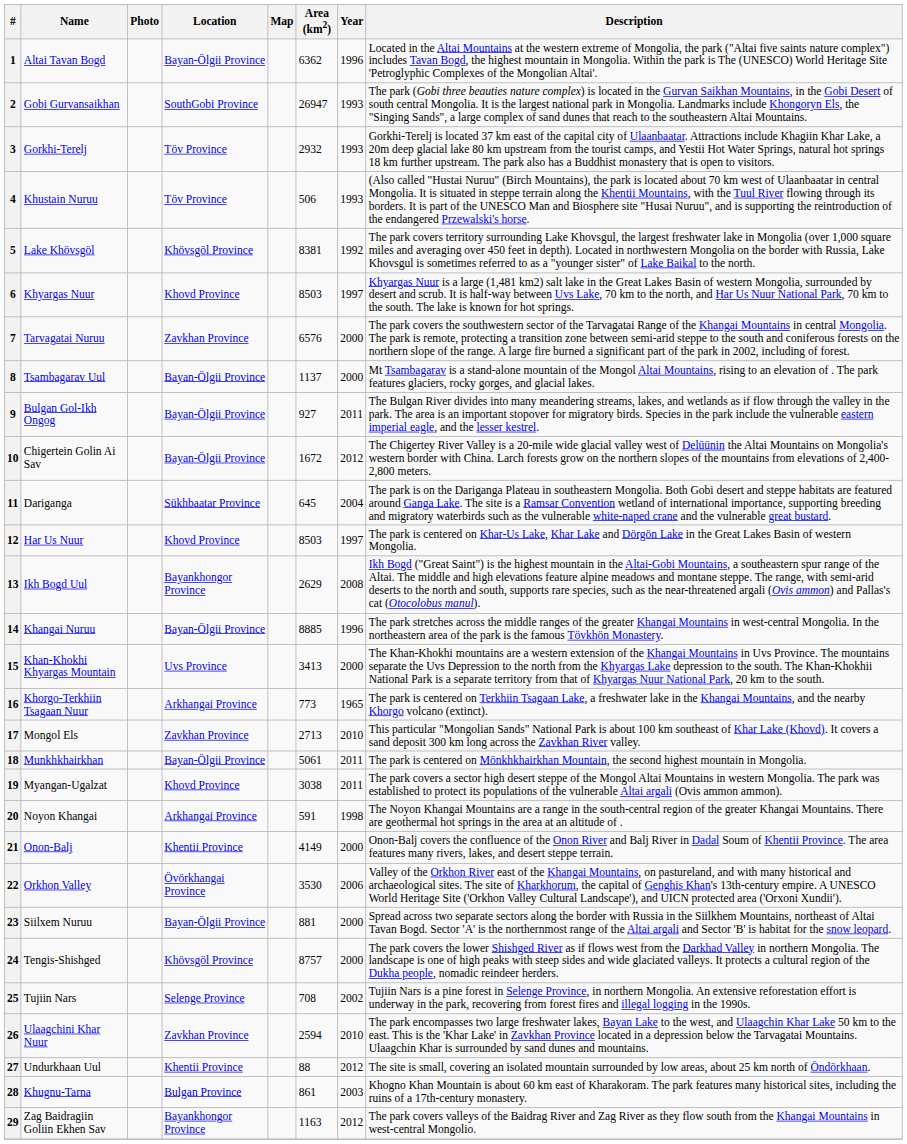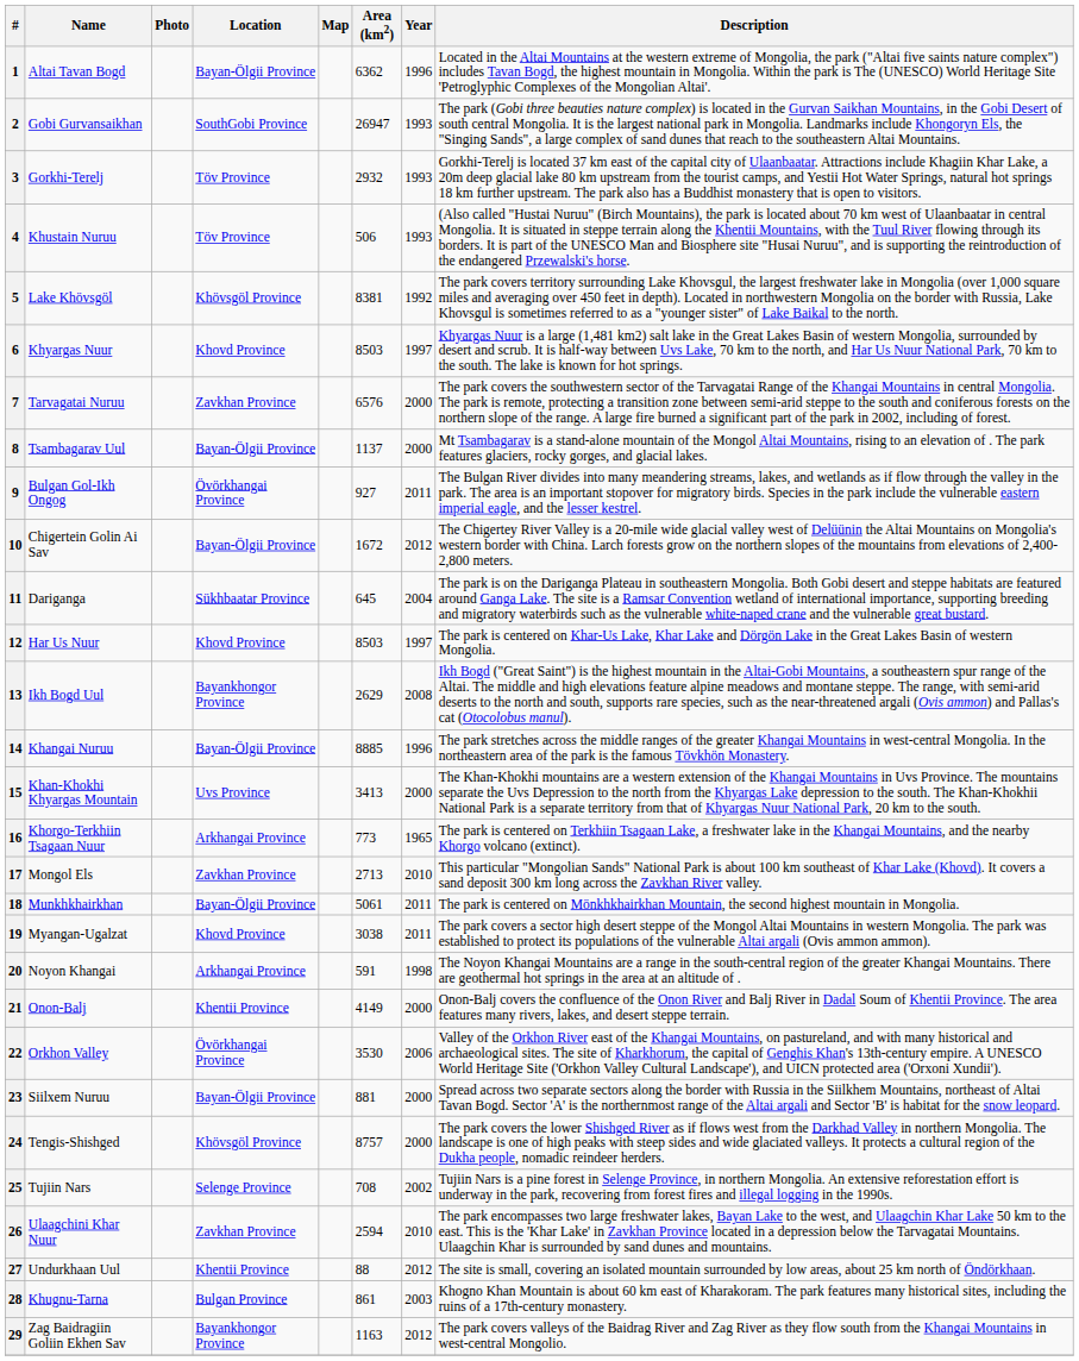 <table class="wikitable sortable plainrowheaders">
 <tr>
 <th scope="col">#</th>
 <th scope="col">Name</th>
 <th scope="col" class="unsortable">Photo</th>
 <th width=140pt>Location</th>
 <th scope="col">Map</th>
 <th scope="col">Area (km<sup>2</sup>)</th>
 <th scope="col">Year</th>
 <th scope="col">Description</th>
 </tr>
 <tr>
 <th scope="row">1</th>
 <td><a href='#'>Altai Tavan Bogd</a></td>
 <td></td>
 <td><a href='#'>Bayan-Ölgii Province</a><br></td>
 <td></td>
 <td>6362</td>
 <td>1996</td>
 <td>Located in the <a href='#'>Altai Mountains</a> at the western extreme of Mongolia, the park ("Altai five saints nature complex") includes <a href='#'>Tavan Bogd</a>, the highest mountain in Mongolia.  Within the park is The (UNESCO) World Heritage Site 'Petroglyphic Complexes of the Mongolian Altai'.</td>
 </tr>
 <tr>
 <th scope="row">2</th>
 <td><a href='#'>Gobi Gurvansaikhan</a></td>
 <td></td>
 <td><a href='#'>SouthGobi Province</a><br></td>
 <td></td>
 <td>26947</td>
 <td>1993</td>
 <td>The park (<em>Gobi three beauties nature complex</em>) is located in the <a href='#'>Gurvan Saikhan Mountains</a>, in the <a href='#'>Gobi Desert</a> of south central Mongolia. It is the largest national park in Mongolia. Landmarks include <a href='#'>Khongoryn Els</a>, the "Singing Sands", a large complex of sand dunes that reach to the southeastern Altai Mountains.</td>
 </tr>
 <tr>
 <th scope="row">3</th>
 <td><a href='#'>Gorkhi-Terelj</a></td>
 <td></td>
 <td><a href='#'>Töv Province</a><br></td>
 <td></td>
 <td>2932</td>
 <td>1993</td>
 <td>Gorkhi-Terelj is located 37 km east of the capital city of <a href='#'>Ulaanbaatar</a>. Attractions include Khagiin Khar Lake, a 20m deep glacial lake 80 km upstream from the tourist camps, and Yestii Hot Water Springs, natural hot springs 18 km further upstream. The park also has a Buddhist monastery that is open to visitors.</td>
 </tr>
 <tr>
 <th scope="row">4</th>
 <td><a href='#'>Khustain Nuruu</a></td>
 <td></td>
 <td><a href='#'>Töv Province</a><br></td>
 <td></td>
 <td>506</td>
 <td>1993</td>
 <td>(Also called "Hustai Nuruu" (Birch Mountains), the park is located about 70 km west of Ulaanbaatar in central Mongolia. It is situated in steppe terrain along the <a href='#'>Khentii Mountains</a>, with the <a href='#'>Tuul River</a> flowing through its borders. It is part of the UNESCO Man and Biosphere site "Husai Nuruu", and is supporting the reintroduction of the endangered <a href='#'>Przewalski's horse</a>.</td>
 </tr>
 <tr>
 <th scope="row">5</th>
 <td><a href='#'>Lake Khövsgöl</a></td>
 <td></td>
 <td><a href='#'>Khövsgöl Province</a><br></td>
 <td></td>
 <td>8381</td>
 <td>1992</td>
 <td>The park covers territory surrounding Lake Khovsgul, the largest freshwater lake in Mongolia (over 1,000 square miles and averaging over 450 feet in depth). Located in northwestern Mongolia on the border with Russia, Lake Khovsgul is sometimes referred to as a "younger sister" of <a href='#'>Lake Baikal</a> to the north.</td>
 </tr>
 <tr>
 <th scope="row">6</th>
 <td><a href='#'>Khyargas Nuur</a></td>
 <td></td>
 <td><a href='#'>Khovd Province</a><br></td>
 <td></td>
 <td>8503</td>
 <td>1997</td>
 <td><a href='#'>Khyargas Nuur</a> is a large (1,481 km2) salt lake in the Great Lakes Basin of western Mongolia, surrounded by desert and scrub. It is half-way between <a href='#'>Uvs Lake</a>, 70 km to the north, and <a href='#'>Har Us Nuur National Park</a>, 70 km to the south. The lake is known for hot springs.</td>
 </tr>
 <tr>
 <th scope="row">7</th>
 <td><a href='#'>Tarvagatai Nuruu</a></td>
 <td></td>
 <td><a href='#'>Zavkhan Province</a><br></td>
 <td></td>
 <td>6576</td>
 <td>2000</td>
 <td>The park covers the southwestern sector of the Tarvagatai Range of the <a href='#'>Khangai Mountains</a> in central <a href='#'>Mongolia</a>. The park is remote, protecting a transition zone between semi-arid steppe to the south and coniferous forests on the northern slope of the range. A large fire burned a significant part of the park in 2002, including  of forest.</td>
 </tr>
 <tr>
 <th scope="row">8</th>
 <td><a href='#'>Tsambagarav Uul</a></td>
 <td></td>
 <td><a href='#'>Bayan-Ölgii Province</a><br></td>
 <td></td>
 <td>1137</td>
 <td>2000</td>
 <td>Mt <a href='#'>Tsambagarav</a> is a stand-alone mountain of the Mongol <a href='#'>Altai Mountains</a>, rising to an elevation of . The park features glaciers, rocky gorges, and glacial lakes.</td>
 </tr>
 <tr>
 <th scope="row">9</th>
 <td><a href='#'>Bulgan Gol-Ikh Ongog</a></td>
 <td></td>
-<td><a href='#'>Bayan-Ölgii Province</a><br></td>
+<td><a href='#'>Övörkhangai Province</a><br></td>
 <td></td>
 <td>927</td>
 <td>2011</td>
 <td>The Bulgan River divides into many meandering streams, lakes, and wetlands as if flow through the valley in the park. The area is an important stopover for migratory birds. Species in the park include the vulnerable <a href='#'>eastern imperial eagle</a>, and the <a href='#'>lesser kestrel</a>.</td>
 </tr>
 <tr>
 <th scope="row">10</th>
 <td>Chigertein Golin Ai Sav</td>
 <td></td>
 <td><a href='#'>Bayan-Ölgii Province</a><br></td>
 <td></td>
 <td>1672</td>
 <td>2012</td>
 <td>The Chigertey River Valley is a 20-mile wide glacial valley west of <a href='#'>Delüünin</a> the Altai Mountains on Mongolia's western border with China. Larch forests grow on the northern slopes of the mountains from elevations of 2,400-2,800 meters.</td>
 </tr>
 <tr>
 <th scope="row">11</th>
 <td>Dariganga</td>
 <td></td>
 <td><a href='#'>Sükhbaatar Province</a><br></td>
 <td></td>
 <td>645</td>
 <td>2004</td>
 <td>The park is on the Dariganga Plateau in southeastern Mongolia. Both Gobi desert and steppe habitats are featured around <a href='#'>Ganga Lake</a>. The site is a <a href='#'>Ramsar Convention</a> wetland of international importance, supporting breeding and migratory waterbirds such as the vulnerable <a href='#'>white-naped crane</a> and the vulnerable <a href='#'>great bustard</a>.</td>
 </tr>
 <tr>
 <th scope="row">12</th>
 <td><a href='#'>Har Us Nuur</a></td>
 <td></td>
 <td><a href='#'>Khovd Province</a><br></td>
 <td></td>
 <td>8503</td>
 <td>1997</td>
 <td>The park is centered on <a href='#'>Khar-Us Lake</a>, <a href='#'>Khar Lake</a> and <a href='#'>Dörgön Lake</a> in the Great Lakes Basin of western Mongolia.</td>
 </tr>
 <tr>
 <th scope="row">13</th>
 <td><a href='#'>Ikh Bogd Uul</a></td>
 <td></td>
 <td><a href='#'>Bayankhongor Province</a><br></td>
 <td></td>
 <td>2629</td>
 <td>2008</td>
 <td><a href='#'>Ikh Bogd</a> ("Great Saint") is the highest mountain in the <a href='#'>Altai-Gobi Mountains</a>, a southeastern spur range of the Altai. The middle and high elevations feature alpine meadows and montane steppe. The range, with semi-arid deserts to the north and south, supports rare species, such as the near-threatened argali (<em><a href='#'>Ovis ammon</a></em>) and Pallas's cat (<em><a href='#'>Otocolobus manul</a></em>).</td>
 </tr>
 <tr>
 <th scope="row">14</th>
 <td><a href='#'>Khangai Nuruu</a></td>
 <td></td>
 <td><a href='#'>Bayan-Ölgii Province</a><br></td>
 <td></td>
 <td>8885</td>
 <td>1996</td>
 <td>The park stretches across the middle ranges of the greater <a href='#'>Khangai Mountains</a> in west-central Mongolia. In the northeastern area of the park is the famous <a href='#'>Tövkhön Monastery</a>.</td>
 </tr>
 <tr>
 <th scope="row">15</th>
 <td><a href='#'>Khan-Khokhi Khyargas Mountain</a></td>
 <td></td>
 <td><a href='#'>Uvs Province</a><br></td>
 <td></td>
 <td>3413</td>
 <td>2000</td>
 <td>The Khan-Khokhi mountains are a western extension of the <a href='#'>Khangai Mountains</a> in Uvs Province. The mountains separate the Uvs Depression to the north from the <a href='#'>Khyargas Lake</a> depression to the south. The Khan-Khokhii National Park is a separate territory from that of <a href='#'>Khyargas Nuur National Park</a>, 20 km to the south.</td>
 </tr>
 <tr>
 <th scope="row">16</th>
 <td><a href='#'>Khorgo-Terkhiin Tsagaan Nuur</a></td>
 <td></td>
 <td><a href='#'>Arkhangai Province</a><br></td>
 <td></td>
 <td>773</td>
 <td>1965</td>
 <td>The park is centered on <a href='#'>Terkhiin Tsagaan Lake</a>, a freshwater lake in the <a href='#'>Khangai Mountains</a>, and the nearby <a href='#'>Khorgo</a> volcano (extinct).</td>
 </tr>
 <tr>
 <th scope="row">17</th>
 <td>Mongol Els</td>
 <td></td>
 <td><a href='#'>Zavkhan Province</a><br></td>
 <td></td>
 <td>2713</td>
 <td>2010</td>
 <td>This particular "Mongolian Sands" National Park is about 100 km southeast of <a href='#'>Khar Lake (Khovd)</a>. It covers a sand deposit 300 km long across the <a href='#'>Zavkhan River</a> valley.<br></td>
 </tr>
 <tr>
 <th scope="row">18</th>
 <td><a href='#'>Munkhkhairkhan</a></td>
 <td></td>
 <td><a href='#'>Bayan-Ölgii Province</a><br></td>
 <td></td>
 <td>5061</td>
 <td>2011</td>
 <td>The park is centered on <a href='#'>Mönkhkhairkhan Mountain</a>, the second highest mountain in Mongolia.</td>
 </tr>
 <tr>
 <th scope="row">19</th>
 <td>Myangan-Ugalzat</td>
 <td></td>
 <td><a href='#'>Khovd Province</a><br></td>
 <td></td>
 <td>3038</td>
 <td>2011</td>
 <td>The park covers a sector high desert steppe of the Mongol Altai Mountains in western Mongolia. The park was established to protect its populations of the vulnerable <a href='#'>Altai argali</a> (Ovis ammon ammon).</td>
 </tr>
 <tr>
 <th scope="row">20</th>
 <td>Noyon Khangai</td>
 <td></td>
 <td><a href='#'>Arkhangai Province</a><br></td>
 <td></td>
 <td>591</td>
 <td>1998</td>
 <td>The Noyon Khangai Mountains are a range in the south-central region of the greater Khangai Mountains. There are geothermal hot springs in the area at an altitude of .</td>
 </tr>
 <tr>
 <th scope="row">21</th>
 <td><a href='#'>Onon-Balj</a></td>
 <td></td>
 <td><a href='#'>Khentii Province</a><br></td>
 <td></td>
 <td>4149</td>
 <td>2000</td>
 <td>Onon-Balj covers the confluence of the <a href='#'>Onon River</a> and Balj River in <a href='#'>Dadal</a> Soum of <a href='#'>Khentii Province</a>. The area features many rivers, lakes, and desert steppe terrain.</td>
 </tr>
 <tr>
 <th scope="row">22</th>
 <td><a href='#'>Orkhon Valley</a></td>
 <td></td>
 <td><a href='#'>Övörkhangai Province</a><br></td>
 <td></td>
 <td>3530</td>
 <td>2006</td>
 <td>Valley of the <a href='#'>Orkhon River</a> east of the <a href='#'>Khangai Mountains</a>, on pastureland, and with many historical and archaeological sites.  The site of <a href='#'>Kharkhorum</a>, the capital of <a href='#'>Genghis Khan</a>'s 13th-century empire.  A UNESCO World Heritage Site ('Orkhon Valley Cultural Landscape'), and UICN protected area ('Orxoni Xundii').</td>
 </tr>
 <tr>
 <th scope="row">23</th>
 <td>Siilxem Nuruu</td>
 <td></td>
 <td><a href='#'>Bayan-Ölgii Province</a><br></td>
 <td></td>
 <td>881</td>
 <td>2000</td>
 <td>Spread across two separate sectors along the border with Russia in the Siilkhem Mountains, northeast of Altai Tavan Bogd. Sector 'A' is the northernmost range of the <a href='#'>Altai argali</a> and Sector 'B' is habitat for the <a href='#'>snow leopard</a>.</td>
 </tr>
 <tr>
 <th scope="row">24</th>
 <td>Tengis-Shishged</td>
 <td></td>
 <td><a href='#'>Khövsgöl Province</a><br></td>
 <td></td>
 <td>8757</td>
 <td>2000</td>
 <td>The park covers the lower <a href='#'>Shishged River</a> as if flows west from the <a href='#'>Darkhad Valley</a> in northern Mongolia. The landscape is one of high peaks with steep sides and wide glaciated valleys. It protects a cultural region of the <a href='#'>Dukha people</a>, nomadic reindeer herders.</td>
 </tr>
 <tr>
 <th scope="row">25</th>
 <td>Tujiin Nars</td>
 <td></td>
 <td><a href='#'>Selenge Province</a><br></td>
 <td></td>
 <td>708</td>
 <td>2002</td>
 <td>Tujiin Nars is a pine forest in <a href='#'>Selenge Province</a>, in northern Mongolia. An extensive reforestation effort is underway in the park, recovering from forest fires and <a href='#'>illegal logging</a> in the 1990s.</td>
 </tr>
 <tr>
 <th scope="row">26</th>
 <td><a href='#'>Ulaagchini Khar Nuur</a></td>
 <td></td>
 <td><a href='#'>Zavkhan Province</a><br></td>
 <td></td>
 <td>2594</td>
 <td>2010</td>
 <td>The park encompasses two large freshwater lakes, <a href='#'>Bayan Lake</a> to the west, and <a href='#'>Ulaagchin Khar Lake</a> 50 km to the east. This is the 'Khar Lake' in <a href='#'>Zavkhan Province</a> located in a depression below the Tarvagatai Mountains. Ulaagchin Khar is surrounded by sand dunes and mountains.</td>
 </tr>
 <tr>
 <th scope="row">27</th>
 <td>Undurkhaan Uul</td>
 <td></td>
 <td><a href='#'>Khentii Province</a><br></td>
 <td></td>
 <td>88</td>
 <td>2012</td>
 <td>The site is small, covering an isolated mountain surrounded by low areas, about 25 km north of <a href='#'>Öndörkhaan</a>.</td>
 </tr>
 <tr>
 <th scope="row">28</th>
 <td><a href='#'>Khugnu-Tarna</a></td>
 <td></td>
 <td><a href='#'>Bulgan Province</a><br></td>
 <td></td>
 <td>861</td>
 <td>2003</td>
 <td>Khogno Khan Mountain is about 60 km east of Kharakoram. The park features many historical sites, including the ruins of a 17th-century monastery.</td>
 </tr>
 <tr>
 <th scope="row">29</th>
 <td>Zag Baidragiin Goliin Ekhen Sav</td>
 <td></td>
 <td><a href='#'>Bayankhongor Province</a><br></td>
 <td></td>
 <td>1163</td>
 <td>2012</td>
 <td>The park covers valleys of the Baidrag River and Zag River as they flow south from the <a href='#'>Khangai Mountains</a> in west-central Mongolio.</td>
 </tr>
 <tr>
 </tr>
 </table>
